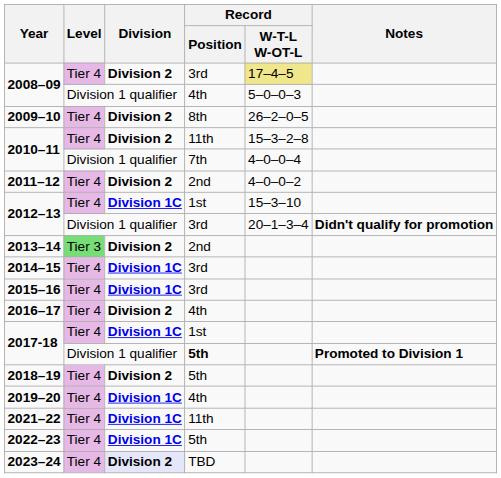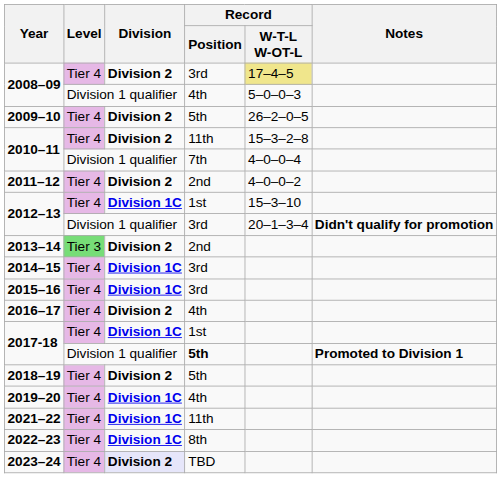 <table class="wikitable">
 <tr>
 <th rowspan="2">Year</th>
 <th rowspan="2">Level</th>
 <th rowspan="2">Division</th>
 <th colspan="2">Record</th>
 <th rowspan="2">Notes</th>
 </tr>
 <tr>
 <th>Position</th>
 <th>W-T-L<br>W-OT-L</th>
 </tr>
 <tr>
 <td rowspan=2><strong>2008–09</strong></td>
 <td style="background:#E6B8E6;">Tier 4</td>
 <td><strong>Division 2</strong></td>
 <td>3rd</td>
 <td style="background: khaki;">17–4–5</td>
 <td></td>
 </tr>
 <tr>
 <td colspan=2>Division 1 qualifier</td>
 <td>4th</td>
 <td>5–0–0–3</td>
 <td></td>
 </tr>
 <tr>
 <td><strong>2009–10</strong></td>
 <td style="background:#E6B8E6;">Tier 4</td>
 <td><strong>Division 2</strong></td>
-<td>8th</td>
+<td>5th</td>
 <td>26–2–0–5</td>
 <td></td>
 </tr>
 <tr>
 <td rowspan=2><strong>2010–11</strong></td>
 <td style="background:#E6B8E6;">Tier 4</td>
 <td><strong>Division 2</strong></td>
 <td>11th</td>
 <td>15–3–2–8</td>
 <td></td>
 </tr>
 <tr>
 <td colspan=2>Division 1 qualifier</td>
 <td>7th</td>
 <td>4–0–0–4</td>
 <td></td>
 </tr>
 <tr>
 <td><strong>2011–12</strong></td>
 <td style="background:#E6B8E6;">Tier 4</td>
 <td><strong>Division 2</strong></td>
 <td>2nd</td>
 <td>4–0–0–2</td>
 <td></td>
 </tr>
 <tr>
 <td rowspan=2><strong>2012–13</strong></td>
 <td style="background:#E6B8E6;">Tier 4</td>
 <td><strong><a href='#'>Division 1C</a></strong></td>
 <td>1st</td>
 <td>15–3–10</td>
 <td></td>
 </tr>
 <tr>
 <td colspan=2>Division 1 qualifier</td>
 <td>3rd</td>
 <td>20–1–3–4</td>
 <td><strong>Didn't qualify for promotion</strong></td>
 </tr>
 <tr>
 <td><strong>2013–14</strong></td>
 <td style="background:#77DD77;">Tier 3</td>
 <td><strong>Division 2</strong></td>
 <td>2nd</td>
 <td></td>
 <td></td>
 </tr>
 <tr>
 <td><strong>2014–15</strong></td>
 <td style="background:#E6B8E6;">Tier 4</td>
 <td><strong><a href='#'>Division 1C</a></strong></td>
 <td>3rd</td>
 <td></td>
 <td></td>
 </tr>
 <tr>
 <td><strong>2015–16</strong></td>
 <td style="background:#E6B8E6;">Tier 4</td>
 <td><strong><a href='#'>Division 1C</a></strong></td>
 <td>3rd</td>
 <td></td>
 <td></td>
 </tr>
 <tr>
 <td><strong>2016–17</strong></td>
 <td style="background:#E6B8E6;">Tier 4</td>
 <td><strong>Division 2</strong></td>
 <td>4th</td>
 <td></td>
 <td></td>
 </tr>
 <tr>
 <td rowspan=2><strong>2017-18</strong></td>
 <td style="background:#E6B8E6;">Tier 4</td>
 <td><strong><a href='#'>Division 1C</a></strong></td>
 <td>1st</td>
 <td></td>
 <td></td>
 </tr>
 <tr>
 <td colspan=2>Division 1 qualifier</td>
 <td><strong>5th</strong></td>
 <td></td>
 <td><strong>Promoted to Division 1</strong></td>
 </tr>
 <tr>
 <td><strong>2018–19</strong></td>
 <td style="background:#E6B8E6;">Tier 4</td>
 <td><strong>Division 2</strong></td>
 <td>5th</td>
 <td></td>
 <td></td>
 </tr>
 <tr>
 <td><strong>2019–20</strong></td>
 <td style="background:#E6B8E6;">Tier 4</td>
 <td><strong><a href='#'>Division 1C</a></strong></td>
 <td>4th</td>
 <td></td>
 <td></td>
 </tr>
 <tr>
 <td><strong>2021–22</strong></td>
 <td style="background:#E6B8E6;">Tier 4</td>
 <td><strong><a href='#'>Division 1C</a></strong></td>
 <td>11th</td>
 <td></td>
 <td></td>
 </tr>
 <tr>
 <td><strong>2022–23</strong></td>
 <td style="background:#E6B8E6;">Tier 4</td>
 <td><strong><a href='#'>Division 1C</a></strong></td>
-<td>5th</td>
+<td>8th</td>
 <td></td>
 <td></td>
 </tr>
 <tr>
 <td><strong>2023–24</strong></td>
 <td style="background:#E6B8E6;">Tier 4</td>
 <td style="background: lavender;"><strong>Division 2</strong></td>
 <td>TBD</td>
 <td></td>
 <td></td>
 </tr>
 </table>
